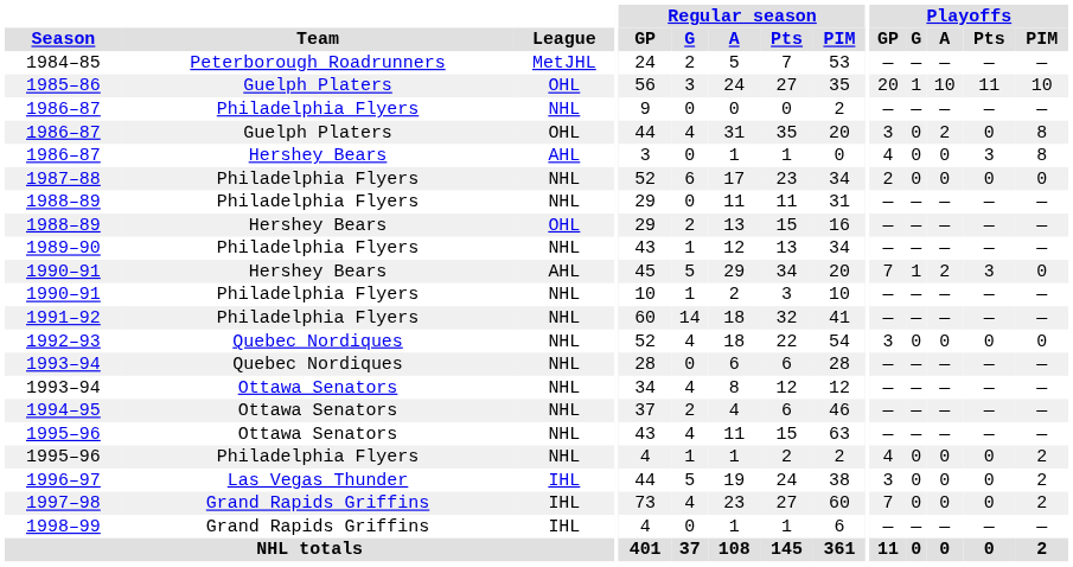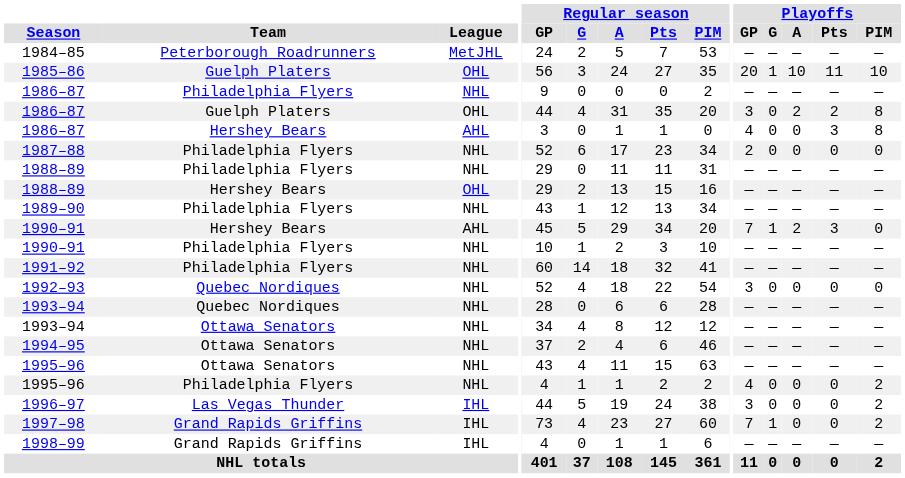 <table border="0" cellpadding="1" cellspacing="0" style="text-align:center; width:60em">
 <tr bgcolor="#e0e0e0">
 <th colspan="3"  bgcolor="#ffffff"></th>
 <th rowspan="99" bgcolor="#ffffff"></th>
 <th colspan="5"><a href='#'>Regular season</a></th>
 <th rowspan="99" bgcolor="#ffffff"></th>
 <th colspan="5"><a href='#'>Playoffs</a></th>
 </tr>
 <tr bgcolor="#e0e0e0">
 <th><a href='#'>Season</a></th>
 <th>Team</th>
 <th>League</th>
 <th>GP</th>
 <th><a href='#'>G</a></th>
 <th><a href='#'>A</a></th>
 <th><a href='#'>Pts</a></th>
 <th><a href='#'>PIM</a></th>
 <th>GP</th>
 <th>G</th>
 <th>A</th>
 <th>Pts</th>
 <th>PIM</th>
 </tr>
 <tr>
 <td>1984–85</td>
 <td><a href='#'>Peterborough Roadrunners</a></td>
 <td><a href='#'>MetJHL</a></td>
 <td>24</td>
 <td>2</td>
 <td>5</td>
 <td>7</td>
 <td>53</td>
 <td>—</td>
 <td>—</td>
 <td>—</td>
 <td>—</td>
 <td>—</td>
 </tr>
 <tr style="background:#f0f0f0;">
 <td><a href='#'>1985–86</a></td>
 <td><a href='#'>Guelph Platers</a></td>
 <td><a href='#'>OHL</a></td>
 <td>56</td>
 <td>3</td>
 <td>24</td>
 <td>27</td>
 <td>35</td>
 <td>20</td>
 <td>1</td>
 <td>10</td>
 <td>11</td>
 <td>10</td>
 </tr>
 <tr>
 <td><a href='#'>1986–87</a></td>
 <td><a href='#'>Philadelphia Flyers</a></td>
 <td><a href='#'>NHL</a></td>
 <td>9</td>
 <td>0</td>
 <td>0</td>
 <td>0</td>
 <td>2</td>
 <td>—</td>
 <td>—</td>
 <td>—</td>
 <td>—</td>
 <td>—</td>
 </tr>
 <tr style="background:#f0f0f0;">
 <td><a href='#'>1986–87</a></td>
 <td>Guelph Platers</td>
 <td>OHL</td>
 <td>44</td>
 <td>4</td>
 <td>31</td>
 <td>35</td>
 <td>20</td>
 <td>3</td>
 <td>0</td>
 <td>2</td>
-<td>0</td>
+<td>2</td>
 <td>8</td>
 </tr>
 <tr>
 <td><a href='#'>1986–87</a></td>
 <td><a href='#'>Hershey Bears</a></td>
 <td><a href='#'>AHL</a></td>
 <td>3</td>
 <td>0</td>
 <td>1</td>
 <td>1</td>
 <td>0</td>
 <td>4</td>
 <td>0</td>
 <td>0</td>
 <td>3</td>
 <td>8</td>
 </tr>
 <tr style="background:#f0f0f0;">
 <td><a href='#'>1987–88</a></td>
 <td>Philadelphia Flyers</td>
 <td>NHL</td>
 <td>52</td>
 <td>6</td>
 <td>17</td>
 <td>23</td>
 <td>34</td>
 <td>2</td>
 <td>0</td>
 <td>0</td>
 <td>0</td>
 <td>0</td>
 </tr>
 <tr>
 <td><a href='#'>1988–89</a></td>
 <td>Philadelphia Flyers</td>
 <td>NHL</td>
 <td>29</td>
 <td>0</td>
 <td>11</td>
 <td>11</td>
 <td>31</td>
 <td>—</td>
 <td>—</td>
 <td>—</td>
 <td>—</td>
 <td>—</td>
 </tr>
 <tr style="background:#f0f0f0;">
 <td><a href='#'>1988–89</a></td>
 <td>Hershey Bears</td>
 <td><a href='#'>OHL</a></td>
 <td>29</td>
 <td>2</td>
 <td>13</td>
 <td>15</td>
 <td>16</td>
 <td>—</td>
 <td>—</td>
 <td>—</td>
 <td>—</td>
 <td>—</td>
 </tr>
 <tr>
 <td><a href='#'>1989–90</a></td>
 <td>Philadelphia Flyers</td>
 <td>NHL</td>
 <td>43</td>
 <td>1</td>
 <td>12</td>
 <td>13</td>
 <td>34</td>
 <td>—</td>
 <td>—</td>
 <td>—</td>
 <td>—</td>
 <td>—</td>
 </tr>
 <tr style="background:#f0f0f0;">
 <td><a href='#'>1990–91</a></td>
 <td>Hershey Bears</td>
 <td>AHL</td>
 <td>45</td>
 <td>5</td>
 <td>29</td>
 <td>34</td>
 <td>20</td>
 <td>7</td>
 <td>1</td>
 <td>2</td>
 <td>3</td>
 <td>0</td>
 </tr>
 <tr>
 <td><a href='#'>1990–91</a></td>
 <td>Philadelphia Flyers</td>
 <td>NHL</td>
 <td>10</td>
 <td>1</td>
 <td>2</td>
 <td>3</td>
 <td>10</td>
 <td>—</td>
 <td>—</td>
 <td>—</td>
 <td>—</td>
 <td>—</td>
 </tr>
 <tr style="background:#f0f0f0;">
 <td><a href='#'>1991–92</a></td>
 <td>Philadelphia Flyers</td>
 <td>NHL</td>
 <td>60</td>
 <td>14</td>
 <td>18</td>
 <td>32</td>
 <td>41</td>
 <td>—</td>
 <td>—</td>
 <td>—</td>
 <td>—</td>
 <td>—</td>
 </tr>
 <tr>
 <td><a href='#'>1992–93</a></td>
 <td><a href='#'>Quebec Nordiques</a></td>
 <td>NHL</td>
 <td>52</td>
 <td>4</td>
 <td>18</td>
 <td>22</td>
 <td>54</td>
 <td>3</td>
 <td>0</td>
 <td>0</td>
 <td>0</td>
 <td>0</td>
 </tr>
 <tr style="background:#f0f0f0;">
 <td><a href='#'>1993–94</a></td>
 <td>Quebec Nordiques</td>
 <td>NHL</td>
 <td>28</td>
 <td>0</td>
 <td>6</td>
 <td>6</td>
 <td>28</td>
 <td>—</td>
 <td>—</td>
 <td>—</td>
 <td>—</td>
 <td>—</td>
 </tr>
 <tr>
 <td>1993–94</td>
 <td><a href='#'>Ottawa Senators</a></td>
 <td>NHL</td>
 <td>34</td>
 <td>4</td>
 <td>8</td>
 <td>12</td>
 <td>12</td>
 <td>—</td>
 <td>—</td>
 <td>—</td>
 <td>—</td>
 <td>—</td>
 </tr>
 <tr style="background:#f0f0f0;">
 <td><a href='#'>1994–95</a></td>
 <td>Ottawa Senators</td>
 <td>NHL</td>
 <td>37</td>
 <td>2</td>
 <td>4</td>
 <td>6</td>
 <td>46</td>
 <td>—</td>
 <td>—</td>
 <td>—</td>
 <td>—</td>
 <td>—</td>
 </tr>
 <tr>
 <td><a href='#'>1995–96</a></td>
 <td>Ottawa Senators</td>
 <td>NHL</td>
 <td>43</td>
 <td>4</td>
 <td>11</td>
 <td>15</td>
 <td>63</td>
 <td>—</td>
 <td>—</td>
 <td>—</td>
 <td>—</td>
 <td>—</td>
 </tr>
 <tr style="background:#f0f0f0;">
 <td>1995–96</td>
 <td>Philadelphia Flyers</td>
 <td>NHL</td>
 <td>4</td>
 <td>1</td>
 <td>1</td>
 <td>2</td>
 <td>2</td>
 <td>4</td>
 <td>0</td>
 <td>0</td>
 <td>0</td>
 <td>2</td>
 </tr>
 <tr>
 <td><a href='#'>1996–97</a></td>
 <td><a href='#'>Las Vegas Thunder</a></td>
 <td><a href='#'>IHL</a></td>
 <td>44</td>
 <td>5</td>
 <td>19</td>
 <td>24</td>
 <td>38</td>
 <td>3</td>
 <td>0</td>
 <td>0</td>
 <td>0</td>
 <td>2</td>
 </tr>
 <tr style="background:#f0f0f0;">
 <td><a href='#'>1997–98</a></td>
 <td><a href='#'>Grand Rapids Griffins</a></td>
 <td>IHL</td>
 <td>73</td>
 <td>4</td>
 <td>23</td>
 <td>27</td>
 <td>60</td>
 <td>7</td>
-<td>0</td>
+<td>1</td>
 <td>0</td>
 <td>0</td>
 <td>2</td>
 </tr>
 <tr>
 <td><a href='#'>1998–99</a></td>
 <td>Grand Rapids Griffins</td>
 <td>IHL</td>
 <td>4</td>
 <td>0</td>
 <td>1</td>
 <td>1</td>
 <td>6</td>
 <td>—</td>
 <td>—</td>
 <td>—</td>
 <td>—</td>
 <td>—</td>
 </tr>
 <tr style="background:#e0e0e0;">
 <th colspan="3">NHL totals</th>
 <th>401</th>
 <th>37</th>
 <th>108</th>
 <th>145</th>
 <th>361</th>
 <th>11</th>
 <th>0</th>
 <th>0</th>
 <th>0</th>
 <th>2</th>
 </tr>
 </table>
